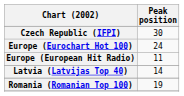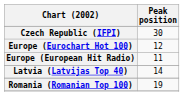 <table class="wikitable sortable plainrowheaders" style="text-align:center">
 <tr>
 <th>Chart (2002)</th>
 <th>Peak<br>position</th>
 </tr>
 <tr>
 </tr>
 <tr>
 </tr>
 <tr>
 </tr>
 <tr>
 </tr>
 <tr>
 <th scope="row">Czech Republic (<a href='#'>IFPI</a>)</th>
 <td>30</td>
 </tr>
 <tr>
 <th scope="row">Europe (<a href='#'>Eurochart Hot 100</a>)</th>
-<td>24</td>
+<td>12</td>
 </tr>
 <tr>
 <th scope="row">Europe (European Hit Radio)</th>
 <td>11</td>
 </tr>
 <tr>
 </tr>
 <tr>
 </tr>
 <tr>
 </tr>
 <tr>
 <th scope="row">Latvia (<a href='#'>Latvijas Top 40</a>)</th>
 <td>14</td>
 </tr>
 <tr>
 </tr>
 <tr>
 </tr>
 <tr>
 </tr>
 <tr>
 <th scope="row">Romania (<a href='#'>Romanian Top 100</a>)</th>
 <td>19</td>
 </tr>
 <tr>
 </tr>
 <tr>
 </tr>
 <tr>
 </tr>
 <tr>
 </tr>
 </table>
